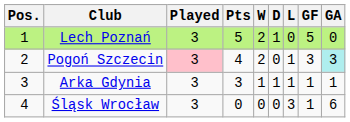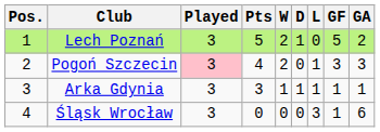 <table class="wikitable" style="text-align: center">
 <tr>
 <th>Pos.</th>
 <th>Club</th>
 <th>Played</th>
 <th>Pts</th>
 <th>W</th>
 <th>D</th>
 <th>L</th>
 <th>GF</th>
 <th>GA</th>
 </tr>
 <tr>
 <td bgcolor="#bcf282">1</td>
 <td bgcolor="#bcf282"><a href='#'>Lech Poznań</a></td>
 <td bgcolor="#bcf282">3</td>
 <td bgcolor="#bcf282">5</td>
 <td bgcolor="#bcf282">2</td>
 <td bgcolor="#bcf282">1</td>
 <td bgcolor="#bcf282">0</td>
 <td bgcolor="#bcf282">5</td>
-<td bgcolor="#bcf282">0</td>
+<td bgcolor="#bcf282">2</td>
 </tr>
 <tr>
 <td>2</td>
 <td><a href='#'>Pogoń Szczecin</a></td>
 <td style="background: pink;">3</td>
 <td>4</td>
 <td>2</td>
 <td>0</td>
 <td>1</td>
 <td>3</td>
-<td style="background: paleturquoise;">3</td>
+<td>3</td>
 </tr>
 <tr>
 <td>3</td>
 <td><a href='#'>Arka Gdynia</a></td>
 <td>3</td>
 <td>3</td>
 <td>1</td>
 <td>1</td>
 <td>1</td>
 <td>1</td>
 <td>1</td>
 </tr>
 <tr>
 <td>4</td>
 <td><a href='#'>Śląsk Wrocław</a></td>
 <td>3</td>
 <td>0</td>
 <td>0</td>
 <td>0</td>
 <td>3</td>
 <td>1</td>
 <td>6</td>
 </tr>
 </table>
